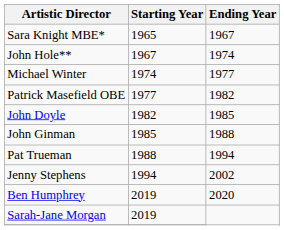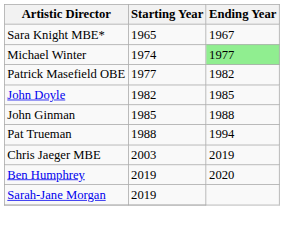 <table class="wikitable">
 <tr>
 <th>Artistic Director</th>
 <th>Starting Year</th>
 <th>Ending Year</th>
 </tr>
 <tr>
 <td>Sara Knight MBE*</td>
 <td>1965</td>
 <td>1967</td>
 </tr>
 <tr>
-<td>John Hole**</td>
-<td>1967</td>
-<td>1974</td>
-</tr>
-<tr>
 <td>Michael Winter</td>
 <td>1974</td>
-<td>1977</td>
+<td style="background: lightgreen;">1977</td>
 </tr>
 <tr>
 <td>Patrick Masefield OBE</td>
 <td>1977</td>
 <td>1982</td>
 </tr>
 <tr>
 <td><a href='#'>John Doyle</a></td>
 <td>1982</td>
 <td>1985</td>
 </tr>
 <tr>
 <td>John Ginman</td>
 <td>1985</td>
 <td>1988</td>
 </tr>
 <tr>
 <td>Pat Trueman</td>
 <td>1988</td>
 <td>1994</td>
 </tr>
 <tr>
-<td>Jenny Stephens</td>
-<td>1994</td>
-<td>2002</td>
+<td>Chris Jaeger MBE</td>
+<td>2003</td>
+<td>2019</td>
 </tr>
 <tr>
 <td><a href='#'>Ben Humphrey</a></td>
 <td>2019</td>
 <td>2020</td>
 </tr>
 <tr>
 <td><a href='#'>Sarah-Jane Morgan</a></td>
 <td>2019</td>
 </tr>
 <tr>
 </tr>
 </table>
